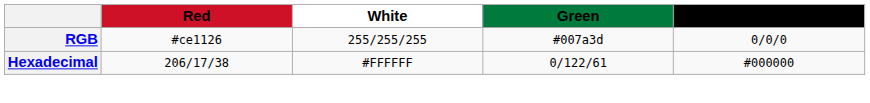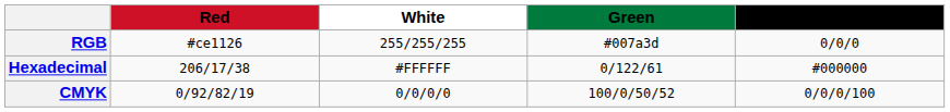 <table class="wikitable" style="text-align:center;">
 <tr>
 <th></th>
 <th style="background:#ce1126; width:200px"><span>Red</span></th>
 <th style="background:#FFFFFF; width:200px"><span>White</span></th>
 <th style="background:#007a3d; width:200px"><span>Green</span></th>
 <th style="background:#000000; width:200px"><span>Black</span></th>
 </tr>
 <tr>
 <td style="background:#F2F2F2; text-align:right"><strong><a href='#'>RGB</a></strong></td>
 <td><code>#ce1126</code></td>
 <td><code>255/255/255</code></td>
 <td><code>#007a3d</code></td>
 <td><code>0/0/0</code></td>
 </tr>
 <tr>
 <td style="background:#F2F2F2; text-align:right"><strong><a href='#'>Hexadecimal</a></strong></td>
 <td><code>206/17/38</code></td>
 <td><code>#FFFFFF</code></td>
 <td><code>0/122/61</code></td>
 <td><code>#000000</code></td>
 </tr>
+<tr>
+<td style="background:#F2F2F2; text-align:right"><strong><a href='#'>CMYK</a></strong></td>
+<td><code>0/92/82/19</code></td>
+<td><code>0/0/0/0</code></td>
+<td><code>100/0/50/52</code></td>
+<td><code>0/0/0/100</code></td>
+</tr>
 </table>
